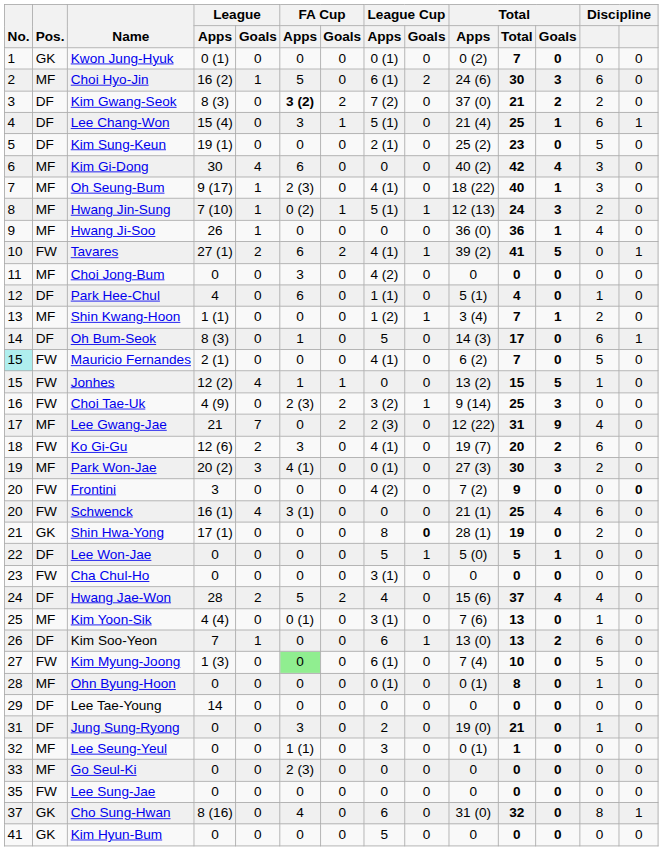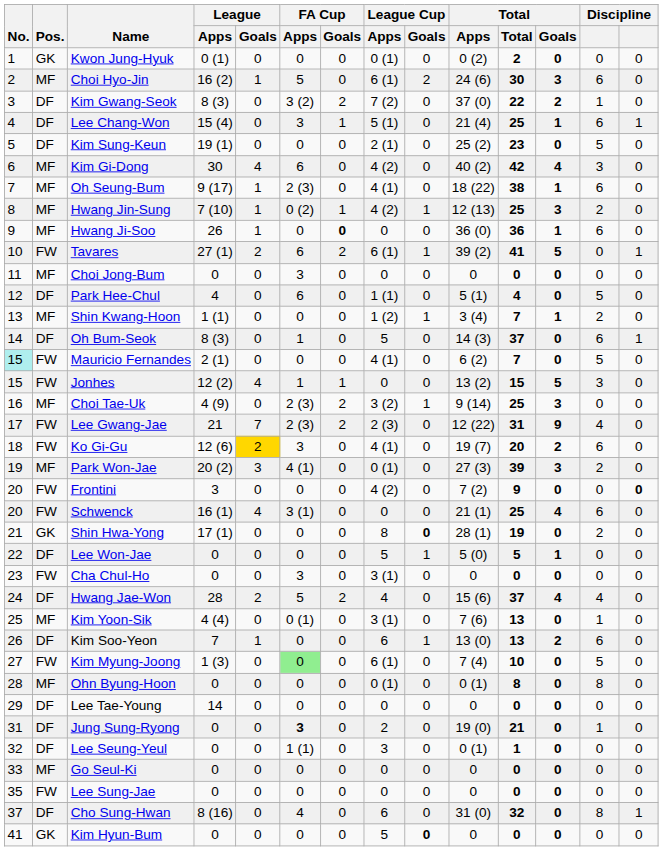 <table class="wikitable" style="text-align:center">
 <tr>
 <th rowspan="2" valign="bottom">No.</th>
 <th rowspan="2" valign="bottom">Pos.</th>
 <th rowspan="2" valign="bottom">Name</th>
 <th colspan="2" width="85">League</th>
 <th colspan="2" width="85">FA Cup</th>
 <th colspan="2" width="85">League Cup</th>
 <th colspan="3" width="130">Total</th>
 <th colspan="2" width="85">Discipline</th>
 </tr>
 <tr>
 <th>Apps</th>
 <th>Goals</th>
 <th>Apps</th>
 <th>Goals</th>
 <th>Apps</th>
 <th>Goals</th>
 <th>Apps</th>
 <th>Total</th>
 <th>Goals</th>
 <th></th>
 <th></th>
 </tr>
 <tr>
 <td align="left">1</td>
 <td align="left">GK</td>
 <td align="left"> <a href='#'>Kwon Jung-Hyuk</a></td>
 <td>0 (1)</td>
 <td>0</td>
 <td>0</td>
 <td>0</td>
 <td>0 (1)</td>
 <td>0</td>
 <td>0 (2)</td>
-<td><strong>7</strong></td>
+<td><strong>2</strong></td>
 <td><strong>0</strong></td>
 <td>0</td>
 <td>0</td>
 </tr>
 <tr bgcolor=#F0F0F0>
 <td align="left">2</td>
 <td align="left">MF</td>
 <td align="left"> <a href='#'>Choi Hyo-Jin</a></td>
 <td>16 (2)</td>
 <td>1</td>
 <td>5</td>
 <td>0</td>
 <td>6 (1)</td>
 <td>2</td>
 <td>24 (6)</td>
 <td><strong>30</strong></td>
 <td><strong>3</strong></td>
 <td>6</td>
 <td>0</td>
 </tr>
 <tr>
 <td align="left">3</td>
 <td align="left">DF</td>
 <td align="left"> <a href='#'>Kim Gwang-Seok</a></td>
 <td>8 (3)</td>
 <td>0</td>
-<td><strong>3 (2)</strong></td>
+<td>3 (2)</td>
 <td>2</td>
 <td>7 (2)</td>
 <td>0</td>
 <td>37 (0)</td>
-<td><strong>21</strong></td>
+<td><strong>22</strong></td>
 <td><strong>2</strong></td>
-<td>2</td>
+<td>1</td>
 <td>0</td>
 </tr>
 <tr bgcolor=#F0F0F0>
 <td align="left">4</td>
 <td align="left">DF</td>
 <td align="left"> <a href='#'>Lee Chang-Won</a></td>
 <td>15 (4)</td>
 <td>0</td>
 <td>3</td>
 <td>1</td>
 <td>5 (1)</td>
 <td>0</td>
 <td>21 (4)</td>
 <td><strong>25</strong></td>
 <td><strong>1</strong></td>
 <td>6</td>
 <td>1</td>
 </tr>
 <tr>
 <td align="left">5</td>
 <td align="left">DF</td>
 <td align="left"> <a href='#'>Kim Sung-Keun</a></td>
 <td>19 (1)</td>
 <td>0</td>
 <td>0</td>
 <td>0</td>
 <td>2 (1)</td>
 <td>0</td>
 <td>25 (2)</td>
 <td><strong>23</strong></td>
 <td><strong>0</strong></td>
 <td>5</td>
 <td>0</td>
 </tr>
 <tr bgcolor=#F0F0F0>
 <td align="left">6</td>
 <td align="left">MF</td>
 <td align="left"> <a href='#'>Kim Gi-Dong</a></td>
 <td>30</td>
 <td>4</td>
 <td>6</td>
 <td>0</td>
-<td>0</td>
+<td>4 (2)</td>
 <td>0</td>
 <td>40 (2)</td>
 <td><strong>42</strong></td>
 <td><strong>4</strong></td>
 <td>3</td>
 <td>0</td>
 </tr>
 <tr>
 <td align="left">7</td>
 <td align="left">MF</td>
 <td align="left"> <a href='#'>Oh Seung-Bum</a></td>
 <td>9 (17)</td>
 <td>1</td>
 <td>2 (3)</td>
 <td>0</td>
 <td>4 (1)</td>
 <td>0</td>
 <td>18 (22)</td>
-<td><strong>40</strong></td>
+<td><strong>38</strong></td>
 <td><strong>1</strong></td>
-<td>3</td>
+<td>6</td>
 <td>0</td>
 </tr>
 <tr bgcolor=#F0F0F0>
 <td align="left">8</td>
 <td align="left">MF</td>
 <td align="left"> <a href='#'>Hwang Jin-Sung</a></td>
 <td>7 (10)</td>
 <td>1</td>
 <td>0 (2)</td>
 <td>1</td>
-<td>5 (1)</td>
+<td>4 (2)</td>
 <td>1</td>
 <td>12 (13)</td>
-<td><strong>24</strong></td>
+<td><strong>25</strong></td>
 <td><strong>3</strong></td>
 <td>2</td>
 <td>0</td>
 </tr>
 <tr>
 <td align="left">9</td>
 <td align="left">MF</td>
 <td align="left"> <a href='#'>Hwang Ji-Soo</a></td>
 <td>26</td>
 <td>1</td>
 <td>0</td>
-<td>0</td>
+<td><strong>0</strong></td>
 <td>0</td>
 <td>0</td>
 <td>36 (0)</td>
 <td><strong>36</strong></td>
 <td><strong>1</strong></td>
-<td>4</td>
+<td>6</td>
 <td>0</td>
 </tr>
 <tr bgcolor=#F0F0F0>
 <td align="left">10</td>
 <td align="left">FW</td>
 <td align="left"> <a href='#'>Tavares</a></td>
 <td>27 (1)</td>
 <td>2</td>
 <td>6</td>
 <td>2</td>
-<td>4 (1)</td>
+<td>6 (1)</td>
 <td>1</td>
 <td>39 (2)</td>
 <td><strong>41</strong></td>
 <td><strong>5</strong></td>
 <td>0</td>
 <td>1</td>
 </tr>
 <tr>
 <td align="left">11</td>
 <td align="left">MF</td>
 <td align="left"> <a href='#'>Choi Jong-Bum</a></td>
 <td>0</td>
 <td>0</td>
 <td>3</td>
 <td>0</td>
-<td>4 (2)</td>
+<td>0</td>
 <td>0</td>
 <td>0</td>
 <td><strong>0</strong></td>
 <td><strong>0</strong></td>
 <td>0</td>
 <td>0</td>
 </tr>
 <tr bgcolor=#F0F0F0>
 <td align="left">12</td>
 <td align="left">DF</td>
 <td align="left"> <a href='#'>Park Hee-Chul</a></td>
 <td>4</td>
 <td>0</td>
 <td>6</td>
 <td>0</td>
 <td>1 (1)</td>
 <td>0</td>
 <td>5 (1)</td>
 <td><strong>4</strong></td>
 <td><strong>0</strong></td>
-<td>1</td>
+<td>5</td>
 <td>0</td>
 </tr>
 <tr>
 <td align="left">13</td>
 <td align="left">MF</td>
 <td align="left"> <a href='#'>Shin Kwang-Hoon</a></td>
 <td>1 (1)</td>
 <td>0</td>
 <td>0</td>
 <td>0</td>
 <td>1 (2)</td>
 <td>1</td>
 <td>3 (4)</td>
 <td><strong>7</strong></td>
 <td><strong>1</strong></td>
 <td>2</td>
 <td>0</td>
 </tr>
 <tr bgcolor=#F0F0F0>
 <td align="left">14</td>
 <td align="left">DF</td>
 <td align="left"> <a href='#'>Oh Bum-Seok</a></td>
 <td>8 (3)</td>
 <td>0</td>
 <td>1</td>
 <td>0</td>
 <td>5</td>
 <td>0</td>
 <td>14 (3)</td>
-<td><strong>17</strong></td>
+<td><strong>37</strong></td>
 <td><strong>0</strong></td>
 <td>6</td>
 <td>1</td>
 </tr>
 <tr>
 <td align="left" style="background: paleturquoise;">15</td>
 <td align="left">FW</td>
 <td align="left"> <a href='#'>Mauricio Fernandes</a></td>
 <td>2 (1)</td>
 <td>0</td>
 <td>0</td>
 <td>0</td>
 <td>4 (1)</td>
 <td>0</td>
 <td>6 (2)</td>
 <td><strong>7</strong></td>
 <td><strong>0</strong></td>
 <td>5</td>
 <td>0</td>
 </tr>
 <tr bgcolor=#F0F0F0>
 <td align="left">15</td>
 <td align="left">FW</td>
 <td align="left"> <a href='#'>Jonhes</a></td>
 <td>12 (2)</td>
 <td>4</td>
 <td>1</td>
 <td>1</td>
 <td>0</td>
 <td>0</td>
 <td>13 (2)</td>
 <td><strong>15</strong></td>
 <td><strong>5</strong></td>
-<td>1</td>
+<td>3</td>
 <td>0</td>
 </tr>
 <tr>
 <td align="left">16</td>
-<td align="left">FW</td>
+<td align="left">MF</td>
 <td align="left"> <a href='#'>Choi Tae-Uk</a></td>
 <td>4 (9)</td>
 <td>0</td>
 <td>2 (3)</td>
 <td>2</td>
 <td>3 (2)</td>
 <td>1</td>
 <td>9 (14)</td>
 <td><strong>25</strong></td>
 <td><strong>3</strong></td>
 <td>0</td>
 <td>0</td>
 </tr>
 <tr bgcolor=#F0F0F0>
 <td align="left">17</td>
-<td align="left">MF</td>
+<td align="left">FW</td>
 <td align="left"> <a href='#'>Lee Gwang-Jae</a></td>
 <td>21</td>
 <td>7</td>
-<td>0</td>
+<td>2 (3)</td>
 <td>2</td>
 <td>2 (3)</td>
 <td>0</td>
 <td>12 (22)</td>
 <td><strong>31</strong></td>
 <td><strong>9</strong></td>
 <td>4</td>
 <td>0</td>
 </tr>
 <tr>
 <td align="left">18</td>
 <td align="left">FW</td>
 <td align="left"> <a href='#'>Ko Gi-Gu</a></td>
 <td>12 (6)</td>
-<td>2</td>
+<td style="background: gold;">2</td>
 <td>3</td>
 <td>0</td>
 <td>4 (1)</td>
 <td>0</td>
 <td>19 (7)</td>
 <td><strong>20</strong></td>
 <td><strong>2</strong></td>
 <td>6</td>
 <td>0</td>
 </tr>
 <tr bgcolor=#F0F0F0>
 <td align="left">19</td>
 <td align="left">MF</td>
 <td align="left"> <a href='#'>Park Won-Jae</a></td>
 <td>20 (2)</td>
 <td>3</td>
 <td>4 (1)</td>
 <td>0</td>
 <td>0 (1)</td>
 <td>0</td>
 <td>27 (3)</td>
-<td><strong>30</strong></td>
+<td><strong>39</strong></td>
 <td><strong>3</strong></td>
 <td>2</td>
 <td>0</td>
 </tr>
 <tr>
 <td align="left">20</td>
 <td align="left">FW</td>
 <td align="left"> <a href='#'>Frontini</a></td>
 <td>3</td>
 <td>0</td>
 <td>0</td>
 <td>0</td>
 <td>4 (2)</td>
 <td>0</td>
 <td>7 (2)</td>
 <td><strong>9</strong></td>
 <td><strong>0</strong></td>
 <td>0</td>
 <td><strong>0</strong></td>
 </tr>
 <tr bgcolor=#F0F0F0>
 <td align="left">20</td>
 <td align="left">FW</td>
 <td align="left"> <a href='#'>Schwenck</a></td>
 <td>16 (1)</td>
 <td>4</td>
 <td>3 (1)</td>
 <td>0</td>
 <td>0</td>
 <td>0</td>
 <td>21 (1)</td>
 <td><strong>25</strong></td>
 <td><strong>4</strong></td>
 <td>6</td>
 <td>0</td>
 </tr>
 <tr>
 <td align="left">21</td>
 <td align="left">GK</td>
 <td align="left"> <a href='#'>Shin Hwa-Yong</a></td>
 <td>17 (1)</td>
 <td>0</td>
 <td>0</td>
 <td>0</td>
 <td>8</td>
 <td><strong>0</strong></td>
 <td>28 (1)</td>
 <td><strong>19</strong></td>
 <td><strong>0</strong></td>
 <td>2</td>
 <td>0</td>
 </tr>
 <tr bgcolor=#F0F0F0>
 <td align="left">22</td>
 <td align="left">DF</td>
 <td align="left"> <a href='#'>Lee Won-Jae</a></td>
 <td>0</td>
 <td>0</td>
 <td>0</td>
 <td>0</td>
 <td>5</td>
 <td>1</td>
 <td>5 (0)</td>
 <td><strong>5</strong></td>
 <td><strong>1</strong></td>
 <td>0</td>
 <td>0</td>
 </tr>
 <tr>
 <td align="left">23</td>
 <td align="left">FW</td>
 <td align="left"> <a href='#'>Cha Chul-Ho</a></td>
 <td>0</td>
 <td>0</td>
-<td>0</td>
+<td>3</td>
 <td>0</td>
 <td>3 (1)</td>
 <td>0</td>
 <td>0</td>
 <td><strong>0</strong></td>
 <td><strong>0</strong></td>
 <td>0</td>
 <td>0</td>
 </tr>
 <tr bgcolor=#F0F0F0>
 <td align="left">24</td>
 <td align="left">DF</td>
 <td align="left"> <a href='#'>Hwang Jae-Won</a></td>
 <td>28</td>
 <td>2</td>
 <td>5</td>
 <td>2</td>
 <td>4</td>
 <td>0</td>
 <td>15 (6)</td>
 <td><strong>37</strong></td>
 <td><strong>4</strong></td>
 <td>4</td>
 <td>0</td>
 </tr>
 <tr>
 <td align="left">25</td>
 <td align="left">MF</td>
 <td align="left"> <a href='#'>Kim Yoon-Sik</a></td>
 <td>4 (4)</td>
 <td>0</td>
 <td>0 (1)</td>
 <td>0</td>
 <td>3 (1)</td>
 <td>0</td>
 <td>7 (6)</td>
 <td><strong>13</strong></td>
 <td><strong>0</strong></td>
 <td>1</td>
 <td>0</td>
 </tr>
 <tr bgcolor=#F0F0F0>
 <td align="left">26</td>
 <td align="left">DF</td>
 <td align="left"> Kim Soo-Yeon</td>
 <td>7</td>
 <td>1</td>
 <td>0</td>
 <td>0</td>
 <td>6</td>
 <td>1</td>
 <td>13 (0)</td>
 <td><strong>13</strong></td>
 <td><strong>2</strong></td>
 <td>6</td>
 <td>0</td>
 </tr>
 <tr>
 <td align="left">27</td>
 <td align="left">FW</td>
 <td align="left"> <a href='#'>Kim Myung-Joong</a></td>
 <td>1 (3)</td>
 <td>0</td>
 <td style="background: lightgreen;">0</td>
 <td>0</td>
 <td>6 (1)</td>
 <td>0</td>
 <td>7 (4)</td>
 <td><strong>10</strong></td>
 <td><strong>0</strong></td>
 <td>5</td>
 <td>0</td>
 </tr>
 <tr bgcolor=#F0F0F0>
 <td align="left">28</td>
 <td align="left">MF</td>
 <td align="left"> <a href='#'>Ohn Byung-Hoon</a></td>
 <td>0</td>
 <td>0</td>
 <td>0</td>
 <td>0</td>
 <td>0 (1)</td>
 <td>0</td>
 <td>0 (1)</td>
 <td><strong>8</strong></td>
 <td><strong>0</strong></td>
-<td>1</td>
+<td>8</td>
 <td>0</td>
 </tr>
 <tr>
 <td align="left">29</td>
 <td align="left">DF</td>
 <td align="left"> Lee Tae-Young</td>
 <td>14</td>
 <td>0</td>
 <td>0</td>
 <td>0</td>
 <td>0</td>
 <td>0</td>
 <td>0</td>
 <td><strong>0</strong></td>
 <td><strong>0</strong></td>
 <td>0</td>
 <td>0</td>
 </tr>
 <tr bgcolor=#F0F0F0>
 <td align="left">31</td>
 <td align="left">DF</td>
 <td align="left"> <a href='#'>Jung Sung-Ryong</a></td>
 <td>0</td>
 <td>0</td>
-<td>3</td>
+<td><strong>3</strong></td>
 <td>0</td>
 <td>2</td>
 <td>0</td>
 <td>19 (0)</td>
 <td><strong>21</strong></td>
 <td><strong>0</strong></td>
 <td>1</td>
 <td>0</td>
 </tr>
 <tr>
 <td align="left">32</td>
-<td align="left">MF</td>
+<td align="left">DF</td>
 <td align="left"> <a href='#'>Lee Seung-Yeul</a></td>
 <td>0</td>
 <td>0</td>
 <td>1 (1)</td>
 <td>0</td>
 <td>3</td>
 <td>0</td>
 <td>0 (1)</td>
 <td><strong>1</strong></td>
 <td><strong>0</strong></td>
 <td>0</td>
 <td>0</td>
 </tr>
 <tr bgcolor=#F0F0F0>
 <td align="left">33</td>
 <td align="left">MF</td>
 <td align="left"> <a href='#'>Go Seul-Ki</a></td>
 <td>0</td>
 <td>0</td>
-<td>2 (3)</td>
+<td>0</td>
 <td>0</td>
 <td>0</td>
 <td>0</td>
 <td>0</td>
 <td><strong>0</strong></td>
 <td><strong>0</strong></td>
 <td>0</td>
 <td>0</td>
 </tr>
 <tr>
 <td align="left">35</td>
 <td align="left">FW</td>
 <td align="left"> <a href='#'>Lee Sung-Jae</a></td>
 <td>0</td>
 <td>0</td>
 <td>0</td>
 <td>0</td>
 <td>0</td>
 <td>0</td>
 <td>0</td>
 <td><strong>0</strong></td>
 <td><strong>0</strong></td>
 <td>0</td>
 <td>0</td>
 </tr>
 <tr bgcolor=#F0F0F0>
 <td align="left">37</td>
-<td align="left">GK</td>
+<td align="left">DF</td>
 <td align="left"> <a href='#'>Cho Sung-Hwan</a></td>
 <td>8 (16)</td>
 <td>0</td>
 <td>4</td>
 <td>0</td>
 <td>6</td>
 <td>0</td>
 <td>31 (0)</td>
 <td><strong>32</strong></td>
 <td><strong>0</strong></td>
 <td>8</td>
 <td>1</td>
 </tr>
 <tr>
 <td align="left">41</td>
 <td align="left">GK</td>
 <td align="left"> <a href='#'>Kim Hyun-Bum</a></td>
 <td>0</td>
 <td>0</td>
 <td>0</td>
 <td>0</td>
 <td>5</td>
-<td>0</td>
+<td><strong>0</strong></td>
 <td>0</td>
 <td><strong>0</strong></td>
 <td><strong>0</strong></td>
 <td>0</td>
 <td>0</td>
 </tr>
 </table>
